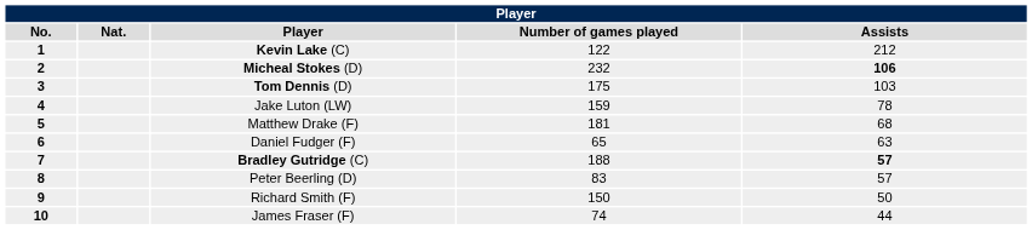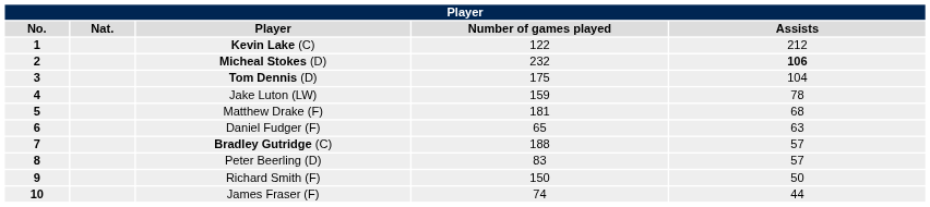 <table class="toccolours"  style="width:97%; clear:both; margin:1.5em auto; text-align:center;">
 <tr>
 <th colspan="11" style="background:#002653; color:#FFFFFF;">Player</th>
 </tr>
 <tr style="background:#ddd;">
 <th width=7%>No.</th>
 <th width=7%>Nat.</th>
 <th width=30%>Player</th>
 <th width=28%>Number of games played</th>
 <th width=28%>Assists</th>
 </tr>
 <tr style="background:#eee;">
 <td><strong>1</strong></td>
 <td></td>
 <td align=center><strong>Kevin Lake</strong> (C)</td>
 <td align=center>122</td>
 <td align=center>212</td>
 </tr>
 <tr style="background:#eee;">
 <td><strong>2</strong></td>
 <td></td>
 <td align=center><strong>Micheal Stokes</strong> (D)</td>
 <td align=center>232</td>
 <td align=center><strong>106</strong></td>
 </tr>
 <tr style="background:#eee;">
 <td><strong>3</strong></td>
 <td></td>
 <td align=center><strong>Tom Dennis</strong> (D)</td>
 <td align=center>175</td>
-<td align=center>103</td>
+<td align=center>104</td>
 </tr>
 <tr style="background:#eee;">
 <td><strong>4</strong></td>
 <td></td>
 <td align=center>Jake Luton (LW)</td>
 <td align=center>159</td>
 <td align=center>78</td>
 </tr>
 <tr style="background:#eee;">
 <td><strong>5</strong></td>
 <td></td>
 <td align=center>Matthew Drake (F)</td>
 <td align=center>181</td>
 <td align=center>68</td>
 </tr>
 <tr style="background:#eee;">
 <td><strong>6</strong></td>
 <td></td>
 <td align=center>Daniel Fudger (F)</td>
 <td align=center>65</td>
 <td align=center>63</td>
 </tr>
 <tr style="background:#eee;">
 <td><strong>7</strong></td>
 <td></td>
 <td align=center><strong>Bradley Gutridge</strong> (C)</td>
 <td align=center>188</td>
-<td align=center><strong>57</strong></td>
+<td align=center>57</td>
 </tr>
 <tr style="background:#eee;">
 <td><strong>8</strong></td>
 <td></td>
 <td align=center>Peter Beerling (D)</td>
 <td align=center>83</td>
 <td align=center>57</td>
 </tr>
 <tr style="background:#eee;">
 <td><strong>9</strong></td>
 <td></td>
 <td align=center>Richard Smith (F)</td>
 <td align=center>150</td>
 <td align=center>50</td>
 </tr>
 <tr style="background:#eee;">
 <td><strong>10</strong></td>
 <td></td>
 <td align=center>James Fraser (F)</td>
 <td align=center>74</td>
 <td align=center>44</td>
 </tr>
 <tr style="background:#eee;">
 </tr>
 </table>
